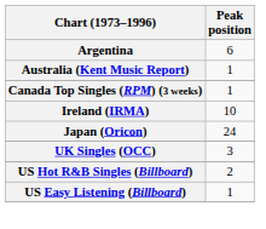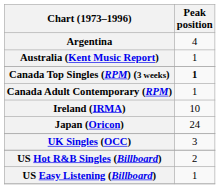 <table class="wikitable sortable plainrowheaders">
 <tr>
 <th>Chart (1973–1996)</th>
 <th>Peak<br>position</th>
 </tr>
 <tr>
 <th scope="row">Argentina</th>
-<td align="center">6</td>
+<td align="center">4</td>
 </tr>
 <tr>
 <th scope="row">Australia (<a href='#'>Kent Music Report</a>)</th>
 <td style="text-align:center;">1</td>
 </tr>
 <tr>
 </tr>
 <tr>
 <th scope="row">Canada Top Singles (<em><a href='#'>RPM</a></em>) (<small>3 weeks</small>)</th>
+<td style="text-align:center;"><strong>1</strong></td>
+</tr>
+<tr>
+<th scope="row">Canada Adult Contemporary (<em><a href='#'>RPM</a></em>)</th>
 <td style="text-align:center;">1</td>
 </tr>
 <tr>
 <th scope="row">Ireland (<a href='#'>IRMA</a>)</th>
 <td style="text-align:center;">10</td>
 </tr>
 <tr>
 <th scope="row">Japan (<a href='#'>Oricon</a>)</th>
 <td style="text-align:center;">24</td>
 </tr>
 <tr>
 </tr>
 <tr>
 </tr>
 <tr>
 </tr>
 <tr>
 <th scope="row"><a href='#'>UK Singles</a> (<a href='#'>OCC</a>)</th>
 <td style="text-align:center;">3</td>
 </tr>
 <tr>
 </tr>
 <tr>
 <th scope="row">US <a href='#'>Hot R&B Singles</a> (<em><a href='#'>Billboard</a></em>)</th>
 <td style="text-align:center;">2</td>
 </tr>
 <tr>
 <th scope="row">US <a href='#'>Easy Listening</a> (<em><a href='#'>Billboard</a></em>)</th>
 <td style="text-align:center;">1</td>
 </tr>
 <tr>
 </tr>
 </table>
